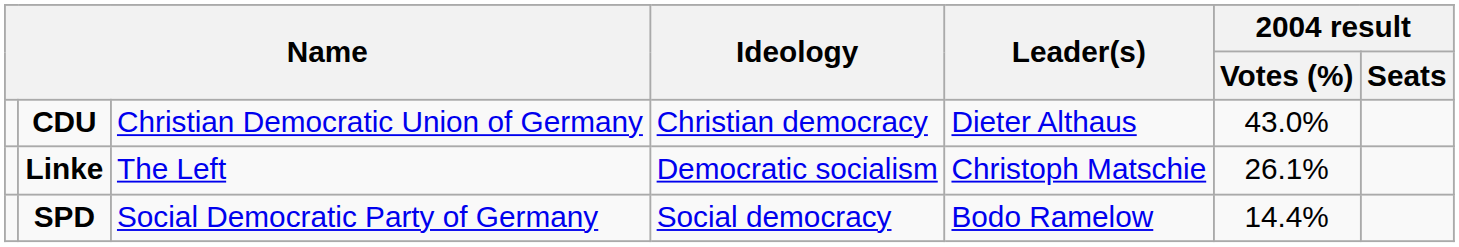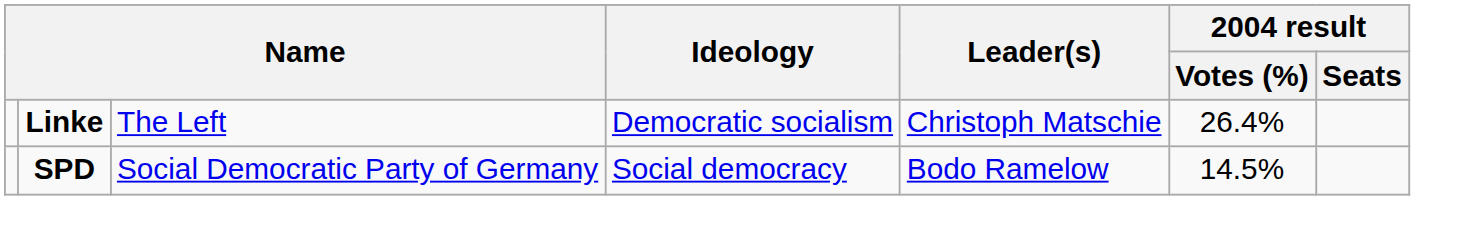 <table class="wikitable">
 <tr>
 <th rowspan=2 colspan=3>Name</th>
 <th rowspan=2>Ideology</th>
 <th rowspan=2>Leader(s)</th>
 <th colspan=2>2004 result</th>
 </tr>
 <tr>
 <th>Votes (%)</th>
 <th>Seats</th>
 </tr>
 <tr>
 <td bgcolor=></td>
-<td align=center><strong>CDU</strong></td>
-<td><a href='#'>Christian Democratic Union of Germany</a><br></td>
-<td><a href='#'>Christian democracy</a></td>
-<td><a href='#'>Dieter Althaus</a></td>
-<td align=center>43.0%</td>
-<td></td>
-</tr>
-<tr>
-<td bgcolor=></td>
 <td align=center><strong>Linke</strong></td>
 <td><a href='#'>The Left</a><br></td>
 <td><a href='#'>Democratic socialism</a></td>
 <td><a href='#'>Christoph Matschie</a></td>
-<td align=center>26.1%</td>
+<td align=center>26.4%</td>
 <td></td>
 </tr>
 <tr>
 <td bgcolor=></td>
 <td align=center><strong>SPD</strong></td>
 <td><a href='#'>Social Democratic Party of Germany</a><br></td>
 <td><a href='#'>Social democracy</a></td>
 <td><a href='#'>Bodo Ramelow</a></td>
-<td align=center>14.4%</td>
+<td align=center>14.5%</td>
 <td></td>
 </tr>
 </table>
